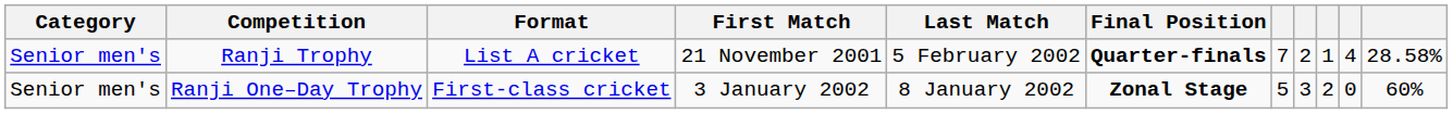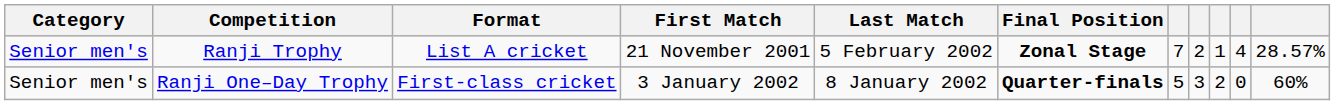 <table class="wikitable sortable" style="text-align: center;">
 <tr>
 <th class="unsortable">Category</th>
 <th>Competition</th>
 <th>Format</th>
 <th>First Match</th>
 <th>Last Match</th>
 <th>Final Position</th>
 <th></th>
 <th></th>
 <th></th>
 <th></th>
 <th></th>
 </tr>
 <tr>
 <td><a href='#'>Senior men's</a></td>
 <td><a href='#'>Ranji Trophy</a></td>
 <td><a href='#'>List A cricket</a></td>
 <td>21 November 2001</td>
 <td>5 February 2002</td>
-<td><strong>Quarter-finals</strong></td>
+<td><strong>Zonal Stage</strong></td>
 <td>7</td>
 <td>2</td>
 <td>1</td>
 <td>4</td>
-<td>28.58%</td>
+<td>28.57%</td>
 </tr>
 <tr>
 <td>Senior men's</td>
 <td><a href='#'>Ranji One–Day Trophy</a></td>
 <td><a href='#'>First-class cricket</a></td>
 <td>3 January 2002</td>
 <td>8 January 2002</td>
-<td><strong>Zonal Stage</strong></td>
+<td><strong>Quarter-finals</strong></td>
 <td>5</td>
 <td>3</td>
 <td>2</td>
 <td>0</td>
 <td>60%</td>
 </tr>
 </table>
